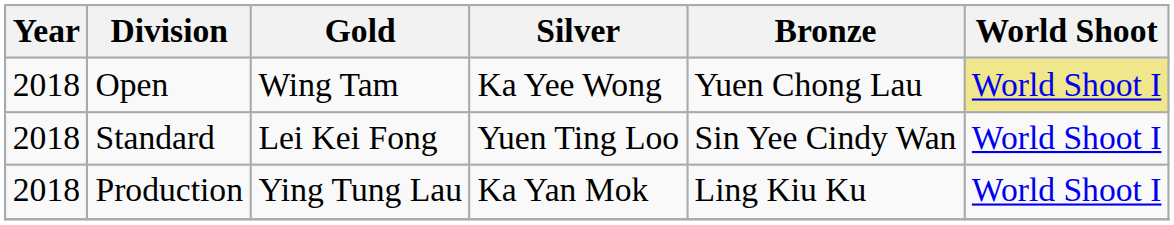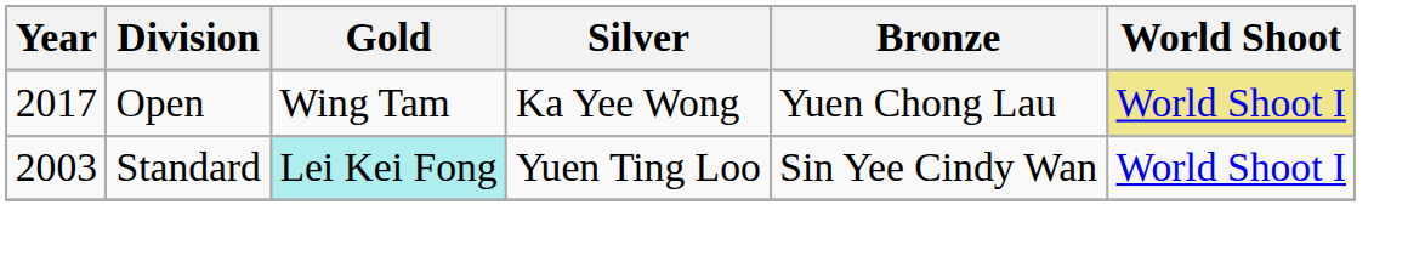 <table class="wikitable sortable" style="text-align: left;">
 <tr>
 <th>Year</th>
 <th>Division</th>
 <th> Gold</th>
 <th> Silver</th>
 <th> Bronze</th>
 <th>World Shoot</th>
 </tr>
 <tr>
-<td>2018</td>
+<td>2017</td>
 <td>Open</td>
 <td> Wing Tam</td>
 <td> Ka Yee Wong</td>
 <td> Yuen Chong Lau</td>
 <td style="background: khaki;"><a href='#'>World Shoot I</a></td>
 </tr>
 <tr>
-<td>2018</td>
+<td>2003</td>
 <td>Standard</td>
-<td> Lei Kei Fong</td>
+<td style="background: paleturquoise;"> Lei Kei Fong</td>
 <td> Yuen Ting Loo</td>
 <td> Sin Yee Cindy Wan</td>
 <td><a href='#'>World Shoot I</a></td>
 </tr>
 <tr>
-<td>2018</td>
-<td>Production</td>
-<td> Ying Tung Lau</td>
-<td> Ka Yan Mok</td>
-<td> Ling Kiu Ku</td>
-<td><a href='#'>World Shoot I</a></td>
-</tr>
-<tr>
 </tr>
 </table>
